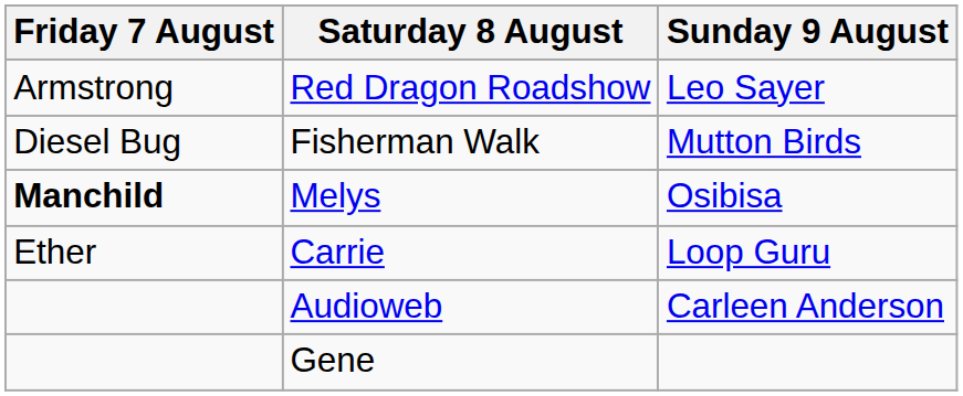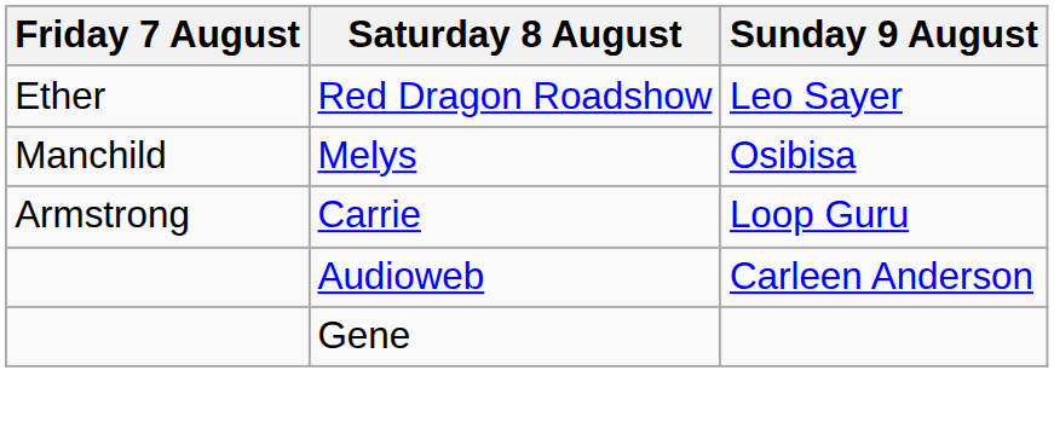 <table class="wikitable">
 <tr>
 <th>Friday 7 August</th>
 <th>Saturday 8 August</th>
 <th>Sunday 9 August</th>
 </tr>
 <tr>
-<td>Armstrong</td>
+<td>Ether</td>
 <td><a href='#'>Red Dragon Roadshow</a></td>
 <td><a href='#'>Leo Sayer</a></td>
 </tr>
 <tr>
-<td>Diesel Bug</td>
-<td>Fisherman Walk</td>
-<td><a href='#'>Mutton Birds</a></td>
-</tr>
-<tr>
-<td><strong>Manchild</strong></td>
+<td>Manchild</td>
 <td><a href='#'>Melys</a></td>
 <td><a href='#'>Osibisa</a></td>
 </tr>
 <tr>
-<td>Ether</td>
+<td>Armstrong</td>
 <td><a href='#'>Carrie</a></td>
 <td><a href='#'>Loop Guru</a></td>
 </tr>
 <tr>
 <td></td>
 <td><a href='#'>Audioweb</a></td>
 <td><a href='#'>Carleen Anderson</a></td>
 </tr>
 <tr>
 <td></td>
 <td>Gene</td>
 <td></td>
 </tr>
 </table>
